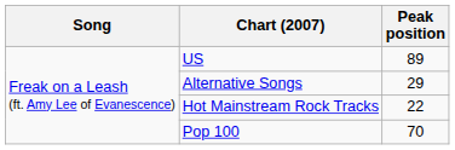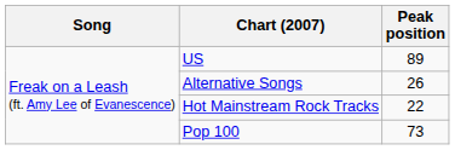 <table class="wikitable">
 <tr>
 <th>Song</th>
 <th>Chart (2007)</th>
 <th>Peak<br>position</th>
 </tr>
 <tr>
 <td rowspan="4"><a href='#'>Freak on a Leash</a> <br><small>(ft. <a href='#'>Amy Lee</a> of <a href='#'>Evanescence</a>)</small></td>
 <td><a href='#'>US</a></td>
 <td align="center">89</td>
 </tr>
 <tr>
 <td><a href='#'>Alternative Songs</a></td>
-<td align="center">29</td>
+<td align="center">26</td>
 </tr>
 <tr>
 <td><a href='#'>Hot Mainstream Rock Tracks</a></td>
 <td align="center">22</td>
 </tr>
 <tr>
 <td><a href='#'>Pop 100</a></td>
-<td align="center">70</td>
+<td align="center">73</td>
 </tr>
 </table>
